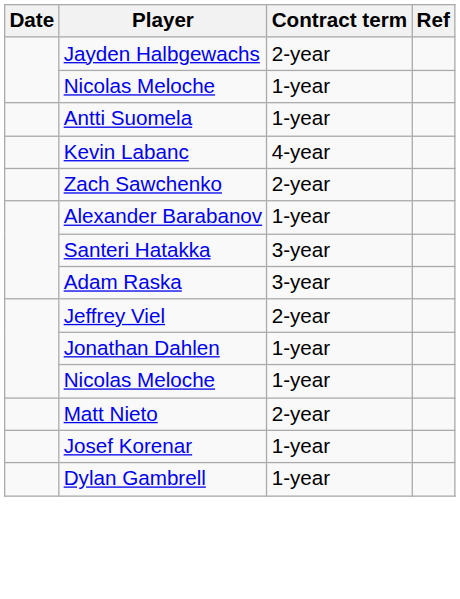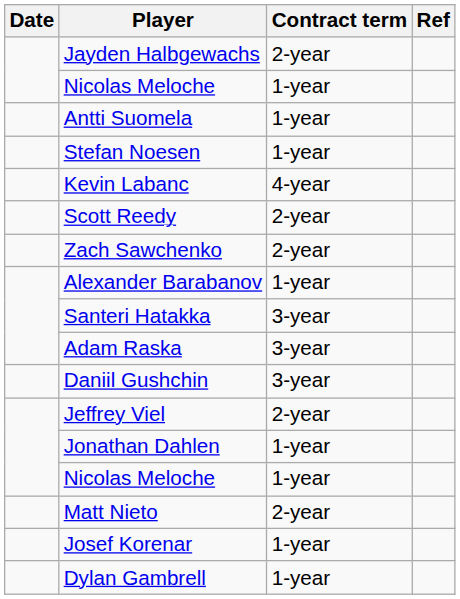 <table class="wikitable">
 <tr>
 <th>Date</th>
 <th>Player</th>
 <th>Contract term</th>
 <th>Ref</th>
 </tr>
 <tr>
 <td rowspan=2></td>
 <td><a href='#'>Jayden Halbgewachs</a></td>
 <td>2-year</td>
 <td></td>
 </tr>
 <tr>
 <td><a href='#'>Nicolas Meloche</a></td>
 <td>1-year</td>
 <td></td>
 </tr>
 <tr>
 <td></td>
 <td><a href='#'>Antti Suomela</a></td>
 <td>1-year</td>
 <td></td>
 </tr>
 <tr>
 <td></td>
+<td><a href='#'>Stefan Noesen</a></td>
+<td>1-year</td>
+<td></td>
+</tr>
+<tr>
+<td></td>
 <td><a href='#'>Kevin Labanc</a></td>
 <td>4-year</td>
+<td></td>
+</tr>
+<tr>
+<td></td>
+<td><a href='#'>Scott Reedy</a></td>
+<td>2-year</td>
 <td></td>
 </tr>
 <tr>
 <td></td>
 <td><a href='#'>Zach Sawchenko</a></td>
 <td>2-year</td>
 <td></td>
 </tr>
 <tr>
 <td rowspan=3></td>
 <td><a href='#'>Alexander Barabanov</a></td>
 <td>1-year</td>
 <td></td>
 </tr>
 <tr>
 <td><a href='#'>Santeri Hatakka</a></td>
 <td>3-year</td>
 <td></td>
 </tr>
 <tr>
 <td><a href='#'>Adam Raska</a></td>
+<td>3-year</td>
+<td></td>
+</tr>
+<tr>
+<td></td>
+<td><a href='#'>Daniil Gushchin</a></td>
 <td>3-year</td>
 <td></td>
 </tr>
 <tr>
 <td rowspan=3></td>
 <td><a href='#'>Jeffrey Viel</a></td>
 <td>2-year</td>
 <td></td>
 </tr>
 <tr>
 <td><a href='#'>Jonathan Dahlen</a></td>
 <td>1-year</td>
 <td></td>
 </tr>
 <tr>
 <td><a href='#'>Nicolas Meloche</a></td>
 <td>1-year</td>
 <td></td>
 </tr>
 <tr>
 <td></td>
 <td><a href='#'>Matt Nieto</a></td>
 <td>2-year</td>
 <td></td>
 </tr>
 <tr>
 <td></td>
 <td><a href='#'>Josef Korenar</a></td>
 <td>1-year</td>
 <td></td>
 </tr>
 <tr>
 <td></td>
 <td><a href='#'>Dylan Gambrell</a></td>
 <td>1-year</td>
 <td></td>
 </tr>
 </table>
